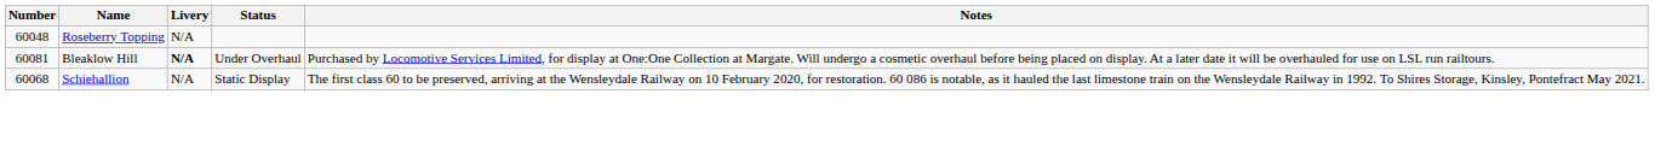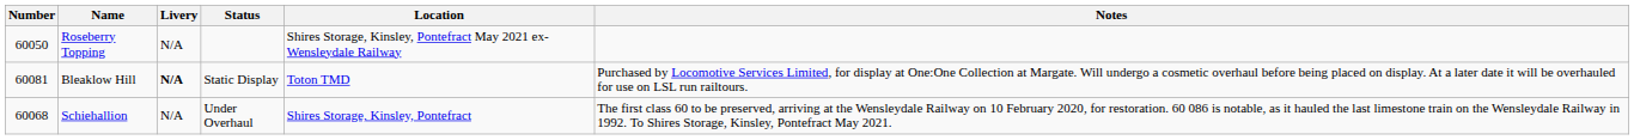 <table class="wikitable">
 <tr>
 <th align=left>Number</th>
 <th align=left>Name</th>
 <th align=left>Livery</th>
 <th align=left>Status</th>
+<th align=left>Location</th>
 <th align=left>Notes</th>
 </tr>
 <tr>
-<td align=center>60048</td>
+<td align=center>60050</td>
 <td><a href='#'>Roseberry Topping</a></td>
 <td>N/A</td>
 <td></td>
+<td>Shires Storage, Kinsley, <a href='#'>Pontefract</a> May 2021 ex-<a href='#'>Wensleydale Railway</a></td>
 <td></td>
 </tr>
 <tr>
 <td align=center>60081</td>
 <td>Bleaklow Hill</td>
 <td><strong>N/A</strong></td>
-<td>Under Overhaul</td>
+<td>Static Display</td>
+<td><a href='#'>Toton TMD</a></td>
 <td>Purchased by <a href='#'>Locomotive Services Limited</a>, for display at One:One Collection at Margate. Will undergo a cosmetic overhaul before being placed on display. At a later date it will be overhauled for use on LSL run railtours.</td>
 </tr>
 <tr>
 <td align=center>60068</td>
 <td><a href='#'>Schiehallion</a></td>
 <td>N/A</td>
-<td>Static Display</td>
+<td>Under Overhaul</td>
+<td><a href='#'>Shires Storage, Kinsley, Pontefract</a></td>
 <td>The first class 60 to be preserved, arriving at the Wensleydale Railway on 10 February 2020, for restoration. 60 086 is notable, as it hauled the last limestone train on the Wensleydale Railway in 1992. To Shires Storage, Kinsley, Pontefract May 2021.</td>
 </tr>
 </table>
